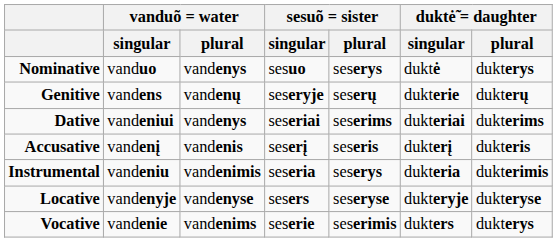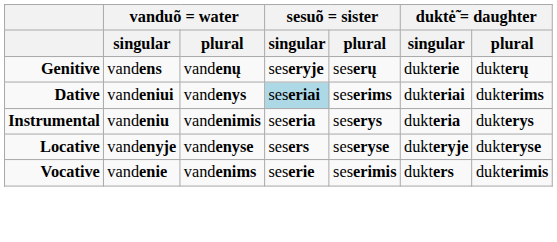 <table class="wikitable">
 <tr>
 <th> </th>
 <th colspan=2>vanduõ = water</th>
 <th colspan=2>sesuõ = sister</th>
 <th colspan=2>duktė̃ = daughter</th>
 </tr>
 <tr>
 <th> </th>
 <th>singular</th>
 <th>plural</th>
 <th>singular</th>
 <th>plural</th>
 <th>singular</th>
 <th>plural</th>
 </tr>
 <tr>
-<td align="right"><strong>Nominative</strong></td>
-<td>vand<strong>uo</strong></td>
-<td>vand<strong>enys</strong></td>
-<td>ses<strong>uo</strong></td>
-<td>ses<strong>erys</strong></td>
-<td>dukt<strong>ė</strong></td>
-<td>dukt<strong>erys</strong></td>
-</tr>
-<tr>
 <td align="right"><strong>Genitive</strong></td>
 <td>vand<strong>ens</strong></td>
 <td>vand<strong>enų</strong></td>
 <td>ses<strong>eryje</strong></td>
 <td>ses<strong>erų</strong></td>
 <td>dukt<strong>erie</strong></td>
 <td>dukt<strong>erų</strong></td>
 </tr>
 <tr>
 <td align="right"><strong>Dative</strong></td>
 <td>vand<strong>eniui</strong></td>
 <td>vand<strong>enys</strong></td>
-<td>ses<strong>eriai</strong></td>
+<td style="background: lightblue;">ses<strong>eriai</strong></td>
 <td>ses<strong>erims</strong></td>
 <td>dukt<strong>eriai</strong></td>
 <td>dukt<strong>erims</strong></td>
-</tr>
-<tr>
-<td align="right"><strong>Accusative</strong></td>
-<td>vand<strong>enį</strong></td>
-<td>vand<strong>enis</strong></td>
-<td>ses<strong>erį</strong></td>
-<td>ses<strong>eris</strong></td>
-<td>dukt<strong>erį</strong></td>
-<td>dukt<strong>eris</strong></td>
 </tr>
 <tr>
 <td align="right"><strong>Instrumental</strong></td>
 <td>vand<strong>eniu</strong></td>
 <td>vand<strong>enimis</strong></td>
 <td>ses<strong>eria</strong></td>
 <td>ses<strong>erys</strong></td>
 <td>dukt<strong>eria</strong></td>
-<td>dukt<strong>erimis</strong></td>
+<td>dukt<strong>erys</strong></td>
 </tr>
 <tr>
 <td align="right"><strong>Locative</strong></td>
 <td>vand<strong>enyje</strong></td>
 <td>vand<strong>enyse</strong></td>
 <td>ses<strong>ers</strong></td>
 <td>ses<strong>eryse</strong></td>
 <td>dukt<strong>eryje</strong></td>
 <td>dukt<strong>eryse</strong></td>
 </tr>
 <tr>
 <td align="right"><strong>Vocative</strong></td>
 <td>vand<strong>enie</strong></td>
 <td>vand<strong>enims</strong></td>
 <td>ses<strong>erie</strong></td>
 <td>ses<strong>erimis</strong></td>
 <td>dukt<strong>ers</strong></td>
-<td>dukt<strong>erys</strong></td>
+<td>dukt<strong>erimis</strong></td>
 </tr>
 </table>
